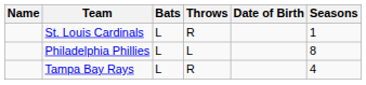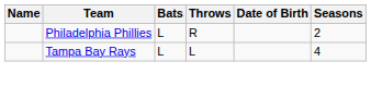 <table class="wikitable sortable collapsible collapsed">
 <tr>
 <th>Name</th>
 <th>Team</th>
 <th>Bats</th>
 <th>Throws</th>
 <th>Date of Birth</th>
 <th>Seasons</th>
 </tr>
 <tr>
 <td></td>
-<td><a href='#'>St. Louis Cardinals</a></td>
+<td><a href='#'>Philadelphia Phillies</a></td>
 <td>L</td>
 <td>R</td>
 <td></td>
-<td>1</td>
-</tr>
-<tr>
-<td></td>
-<td><a href='#'>Philadelphia Phillies</a></td>
-<td>L</td>
-<td>L</td>
-<td></td>
-<td>8</td>
+<td>2</td>
 </tr>
 <tr>
 <td></td>
 <td><a href='#'>Tampa Bay Rays</a></td>
 <td>L</td>
-<td>R</td>
+<td>L</td>
 <td></td>
 <td>4</td>
 </tr>
 </table>
